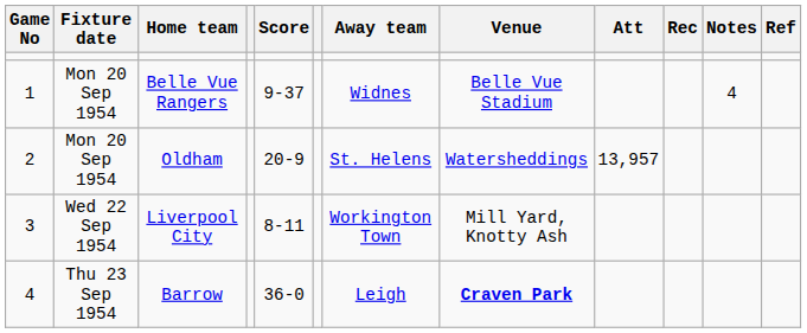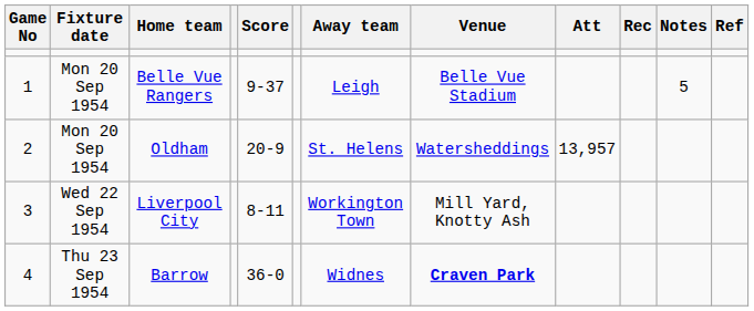 <table class="wikitable" style="text-align:center;">
 <tr>
 <th width=20 abbr="No">Game No</th>
 <th width=100 abbr="Date">Fixture date</th>
 <th width=150 abbr="Home team">Home team</th>
 <th width=5 abbr="space"></th>
 <th width=20 abbr="Score">Score</th>
 <th width=5 abbr="space"></th>
 <th width=150 abbr="Away team">Away team</th>
 <th width=150 abbr="Venue">Venue</th>
 <th width=30 abbr="Att">Att</th>
 <th width=30 abbr="Rec">Rec</th>
 <th width=20 abbr="Notes">Notes</th>
 <th width=30 abbr="Ref">Ref</th>
 </tr>
 <tr>
 <td></td>
 <td></td>
 <td></td>
 <td></td>
 <td></td>
 <td></td>
 <td></td>
 <td></td>
 <td></td>
 <td></td>
 <td></td>
 </tr>
 <tr>
 <td>1</td>
 <td>Mon 20 Sep 1954</td>
 <td><a href='#'>Belle Vue Rangers</a></td>
 <td></td>
 <td>9-37</td>
 <td></td>
-<td><a href='#'>Widnes</a></td>
+<td><a href='#'>Leigh</a></td>
 <td><a href='#'>Belle Vue Stadium</a></td>
 <td></td>
 <td></td>
-<td>4</td>
+<td>5</td>
 <td></td>
 </tr>
 <tr>
 <td>2</td>
 <td>Mon 20 Sep 1954</td>
 <td><a href='#'>Oldham</a></td>
 <td></td>
 <td>20-9</td>
 <td></td>
 <td><a href='#'>St. Helens</a></td>
 <td><a href='#'>Watersheddings</a></td>
 <td>13,957</td>
 <td></td>
 <td></td>
 <td></td>
 </tr>
 <tr>
 <td>3</td>
 <td>Wed 22 Sep 1954</td>
 <td><a href='#'>Liverpool City</a></td>
 <td></td>
 <td>8-11</td>
 <td></td>
 <td><a href='#'>Workington Town</a></td>
 <td>Mill Yard, Knotty Ash</td>
 <td></td>
 <td></td>
 <td></td>
 <td></td>
 </tr>
 <tr>
 <td>4</td>
 <td>Thu 23 Sep 1954</td>
 <td><a href='#'>Barrow</a></td>
 <td></td>
 <td>36-0</td>
 <td></td>
-<td><a href='#'>Leigh</a></td>
+<td><a href='#'>Widnes</a></td>
 <td><strong><a href='#'>Craven Park</a></strong></td>
 <td></td>
 <td></td>
 <td></td>
 <td></td>
 </tr>
 </table>
